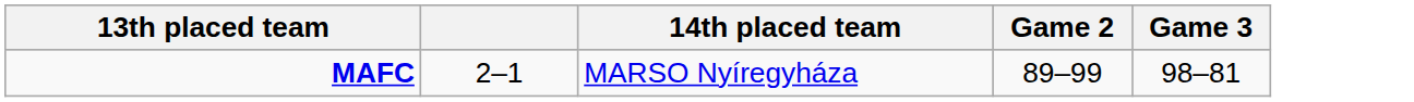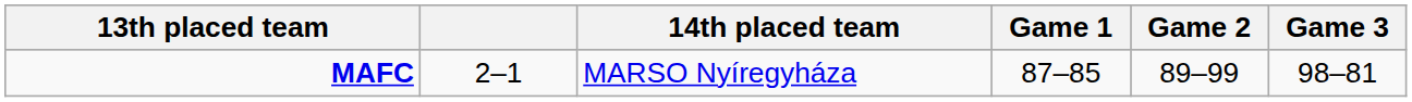 <table class=wikitable style="text-align:center">
 <tr>
 <th width=225>13th placed team</th>
 <th width=80></th>
 <th width=225>14th placed team</th>
+<th width=70>Game 1</th>
 <th width=70>Game 2</th>
 <th width=70>Game 3</th>
 </tr>
 <tr>
 <td align=right><strong><a href='#'>MAFC</a></strong></td>
 <td>2–1</td>
 <td align=left><a href='#'>MARSO Nyíregyháza</a></td>
+<td>87–85</td>
 <td>89–99</td>
 <td>98–81</td>
 </tr>
 </table>
